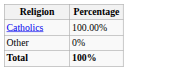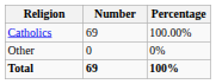 <table class="wikitable">
 <tr>
 <th width="100px">Religion</th>
+<th width="80px">Number</th>
 <th width="80px">Percentage</th>
 </tr>
 <tr>
 <td><a href='#'>Catholics</a></td>
+<td>69</td>
 <td>100.00%</td>
 </tr>
 <tr>
 <td>Other</td>
+<td>0</td>
 <td>0%</td>
 </tr>
 <tr>
 <td><strong>Total</strong></td>
+<td><strong>69</strong></td>
 <td><strong>100%</strong></td>
 </tr>
 </table>
